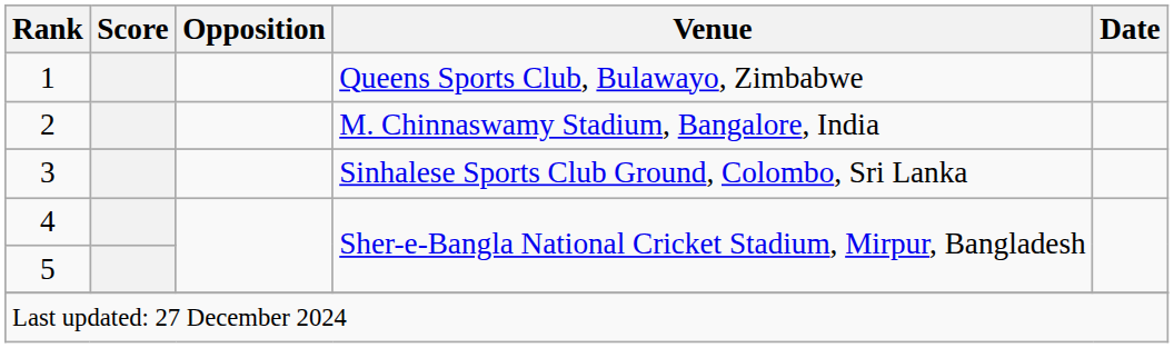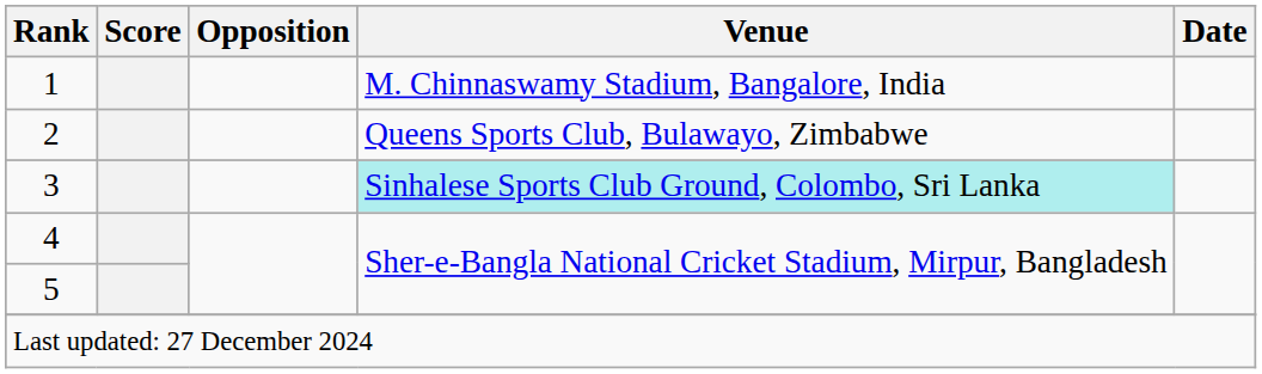 <table class="wikitable plainrowheaders sortable">
 <tr>
 <th scope=col>Rank</th>
 <th scope=col>Score</th>
 <th scope=col>Opposition</th>
 <th scope=col>Venue</th>
 <th scope=col>Date</th>
 </tr>
 <tr>
 <td align=center>1</td>
 <th scope=row style=text-align:center;></th>
 <td></td>
-<td><a href='#'>Queens Sports Club</a>, <a href='#'>Bulawayo</a>, Zimbabwe</td>
+<td><a href='#'>M. Chinnaswamy Stadium</a>, <a href='#'>Bangalore</a>, India</td>
 <td></td>
 </tr>
 <tr>
 <td align=center>2</td>
 <th scope=row style=text-align:center;></th>
 <td></td>
-<td><a href='#'>M. Chinnaswamy Stadium</a>, <a href='#'>Bangalore</a>, India</td>
+<td><a href='#'>Queens Sports Club</a>, <a href='#'>Bulawayo</a>, Zimbabwe</td>
 <td></td>
 </tr>
 <tr>
 <td align=center>3</td>
 <th scope=row style=text-align:center;></th>
 <td></td>
-<td><a href='#'>Sinhalese Sports Club Ground</a>, <a href='#'>Colombo</a>, Sri Lanka</td>
+<td style="background: paleturquoise;"><a href='#'>Sinhalese Sports Club Ground</a>, <a href='#'>Colombo</a>, Sri Lanka</td>
 <td></td>
 </tr>
 <tr>
 <td align=center>4</td>
 <th scope=row style=text-align:center;></th>
 <td rowspan=2></td>
 <td rowspan=2><a href='#'>Sher-e-Bangla National Cricket Stadium</a>, <a href='#'>Mirpur</a>, Bangladesh</td>
 <td rowspan=2></td>
 </tr>
 <tr>
 <td align=center>5</td>
 <th scope=row style=text-align:center;></th>
 </tr>
 <tr>
 </tr>
 <tr class=sortbottom>
 <td colspan=5><small>Last updated: 27 December 2024</small></td>
 </tr>
 </table>
